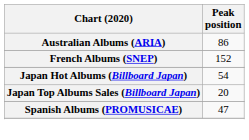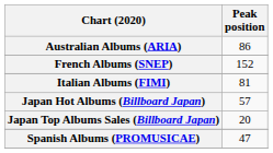 <table class="wikitable sortable plainrowheaders" style="text-align:center">
 <tr>
 <th scope="col">Chart (2020)</th>
 <th scope="col">Peak<br>position</th>
 </tr>
 <tr>
 <th scope="row">Australian Albums (<a href='#'>ARIA</a>)</th>
 <td>86</td>
 </tr>
 <tr>
 </tr>
 <tr>
 </tr>
 <tr>
 </tr>
 <tr>
 </tr>
 <tr>
 <th scope="row">French Albums (<a href='#'>SNEP</a>)</th>
 <td>152</td>
 </tr>
 <tr>
 </tr>
 <tr>
 </tr>
 <tr>
+<th scope="row">Italian Albums (<a href='#'>FIMI</a>)</th>
+<td>81</td>
+</tr>
+<tr>
 <th scope="row">Japan Hot Albums (<em><a href='#'>Billboard Japan</a></em>)</th>
-<td>54</td>
+<td>57</td>
 </tr>
 <tr>
 <th scope="row">Japan Top Albums Sales (<em><a href='#'>Billboard Japan</a></em>)</th>
 <td>20</td>
 </tr>
 <tr>
 </tr>
 <tr>
 </tr>
 <tr>
 <th scope="row">Spanish Albums (<a href='#'>PROMUSICAE</a>)</th>
 <td>47</td>
 </tr>
 <tr>
 </tr>
 <tr>
 </tr>
 </table>
